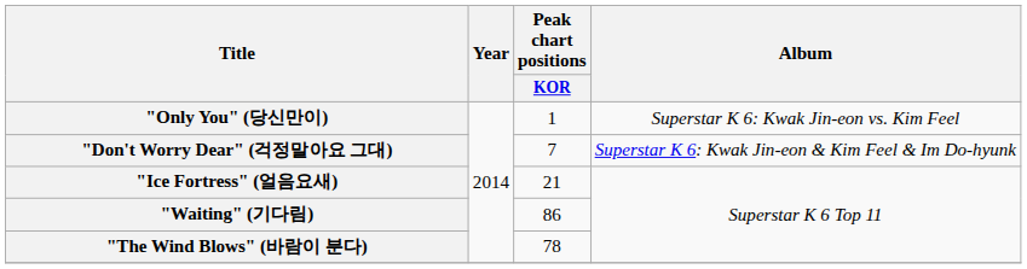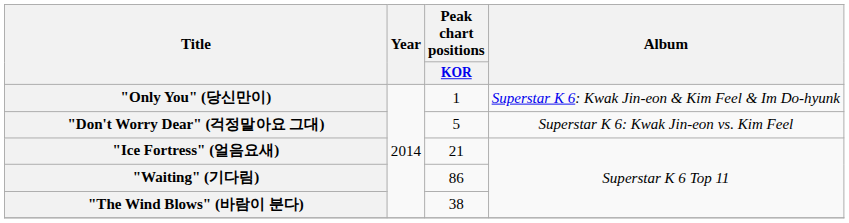 <table class="wikitable plainrowheaders" style="text-align:center;">
 <tr>
 <th scope="col" rowspan="2" style="width:25em;">Title</th>
 <th scope="col" rowspan="2">Year</th>
 <th scope="col" colspan="1">Peak chart positions</th>
 <th scope="col" rowspan="2">Album</th>
 </tr>
 <tr>
 <th scope="col" style="width:2.5em;font-size:90%;"><a href='#'>KOR</a><br></th>
 </tr>
 <tr>
 <th scope="row">"Only You" (당신만이) </th>
 <td rowspan="5">2014</td>
 <td>1</td>
-<td><em>Superstar K 6: Kwak Jin-eon vs. Kim Feel</em></td>
+<td><em><a href='#'>Superstar K 6</a>: Kwak Jin-eon & Kim Feel & Im Do-hyunk</em></td>
 </tr>
 <tr>
 <th scope="row">"Don't Worry Dear" (걱정말아요 그대) </th>
-<td>7</td>
-<td><em><a href='#'>Superstar K 6</a>: Kwak Jin-eon & Kim Feel & Im Do-hyunk</em></td>
+<td>5</td>
+<td><em>Superstar K 6: Kwak Jin-eon vs. Kim Feel</em></td>
 </tr>
 <tr>
 <th scope="row">"Ice Fortress" (얼음요새)</th>
 <td>21</td>
 <td rowspan="3"><em>Superstar K 6 Top 11</em></td>
 </tr>
 <tr>
 <th scope="row">"Waiting" (기다림)</th>
 <td>86</td>
 </tr>
 <tr>
 <th scope="row">"The Wind Blows" (바람이 분다)</th>
-<td>78</td>
+<td>38</td>
 </tr>
 <tr>
 </tr>
 </table>
